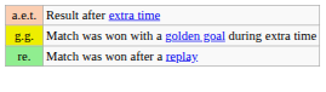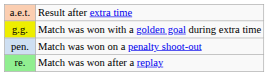 <table class="wikitable">
 <tr>
 <td width="40px" bgcolor="#FBCEB1" align="center">a.e.t.</td>
 <td>Result after <a href='#'>extra time</a></td>
 </tr>
 <tr>
 <td width="40px" bgcolor="#eeee00" align="center">g.g.</td>
 <td>Match was won with a <a href='#'>golden goal</a> during extra time</td>
 </tr>
 <tr>
+<td width="40px" bgcolor="#cedff2" align="center">pen.</td>
+<td>Match was won on a <a href='#'>penalty shoot-out</a></td>
+</tr>
+<tr>
 <td width="40px" bgcolor="#90ee90" align="center">re.</td>
 <td>Match was won after a <a href='#'>replay</a></td>
 </tr>
 </table>
